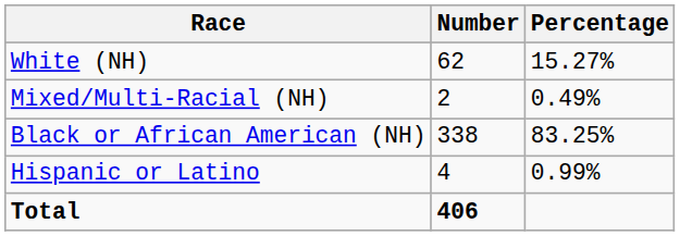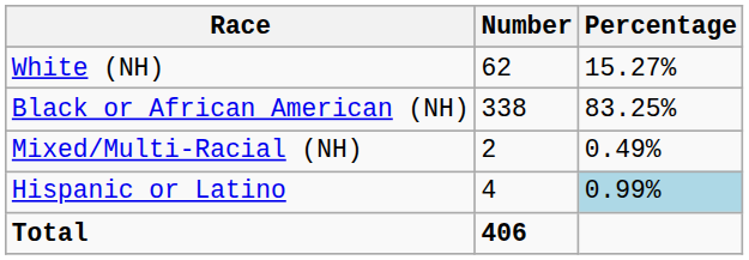 <table class="wikitable">
 <tr>
 <th>Race</th>
 <th>Number</th>
 <th>Percentage</th>
 </tr>
 <tr>
 <td><a href='#'>White</a> (NH)</td>
 <td>62</td>
 <td>15.27%</td>
 </tr>
 <tr>
+<td><a href='#'>Black or African American</a> (NH)</td>
+<td>338</td>
+<td>83.25%</td>
+</tr>
+<tr>
 <td><a href='#'>Mixed/Multi-Racial</a> (NH)</td>
 <td>2</td>
 <td>0.49%</td>
 </tr>
 <tr>
-<td><a href='#'>Black or African American</a> (NH)</td>
-<td>338</td>
-<td>83.25%</td>
-</tr>
-<tr>
 <td><a href='#'>Hispanic or Latino</a></td>
 <td>4</td>
-<td>0.99%</td>
+<td style="background: lightblue;">0.99%</td>
 </tr>
 <tr>
 <td><strong>Total</strong></td>
 <td><strong>406</strong></td>
 <td></td>
 </tr>
 </table>
